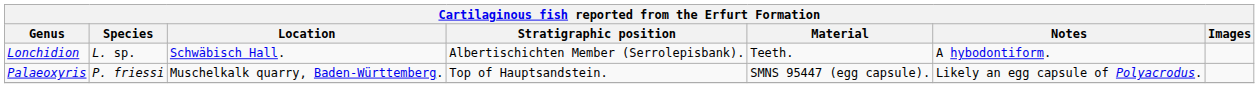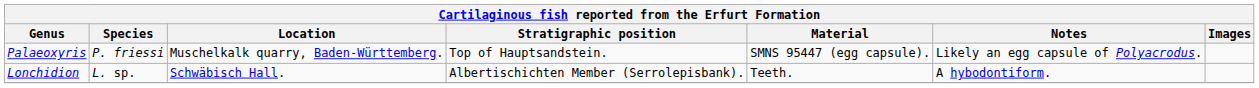 <table class="wikitable" align="center">
 <tr>
 <th colspan="7" align="center"><strong><a href='#'>Cartilaginous fish</a> reported from the Erfurt Formation</strong></th>
 </tr>
 <tr>
 <th>Genus</th>
 <th>Species</th>
 <th>Location</th>
 <th><strong>Stratigraphic position</strong></th>
 <th><strong>Material</strong></th>
 <th>Notes</th>
 <th>Images</th>
 </tr>
 <tr>
+<td><em><a href='#'>Palaeoxyris</a></em></td>
+<td><em>P. friessi</em></td>
+<td>Muschelkalk quarry, <a href='#'>Baden-Württemberg</a>.</td>
+<td>Top of Hauptsandstein.</td>
+<td>SMNS 95447 (egg capsule).</td>
+<td>Likely an egg capsule of <em><a href='#'>Polyacrodus</a></em>.</td>
+<td></td>
+</tr>
+<tr>
 <td><em><a href='#'>Lonchidion</a></em></td>
 <td><em>L.</em> sp.</td>
 <td><a href='#'>Schwäbisch Hall</a>.</td>
 <td>Albertischichten Member (Serrolepisbank).</td>
 <td>Teeth.</td>
 <td>A <a href='#'>hybodontiform</a>.</td>
 <td></td>
 </tr>
 <tr>
-<td><em><a href='#'>Palaeoxyris</a></em></td>
-<td><em>P. friessi</em></td>
-<td>Muschelkalk quarry, <a href='#'>Baden-Württemberg</a>.</td>
-<td>Top of Hauptsandstein.</td>
-<td>SMNS 95447 (egg capsule).</td>
-<td>Likely an egg capsule of <em><a href='#'>Polyacrodus</a></em>.</td>
-<td></td>
-</tr>
-<tr>
 </tr>
 </table>
